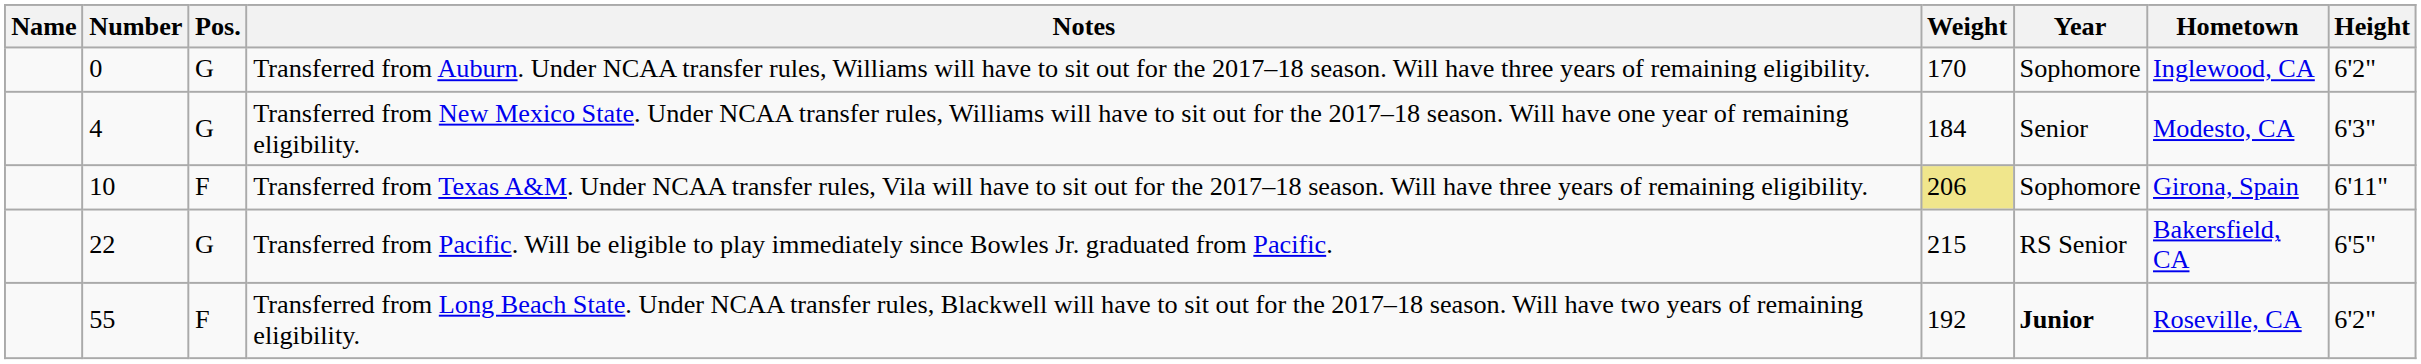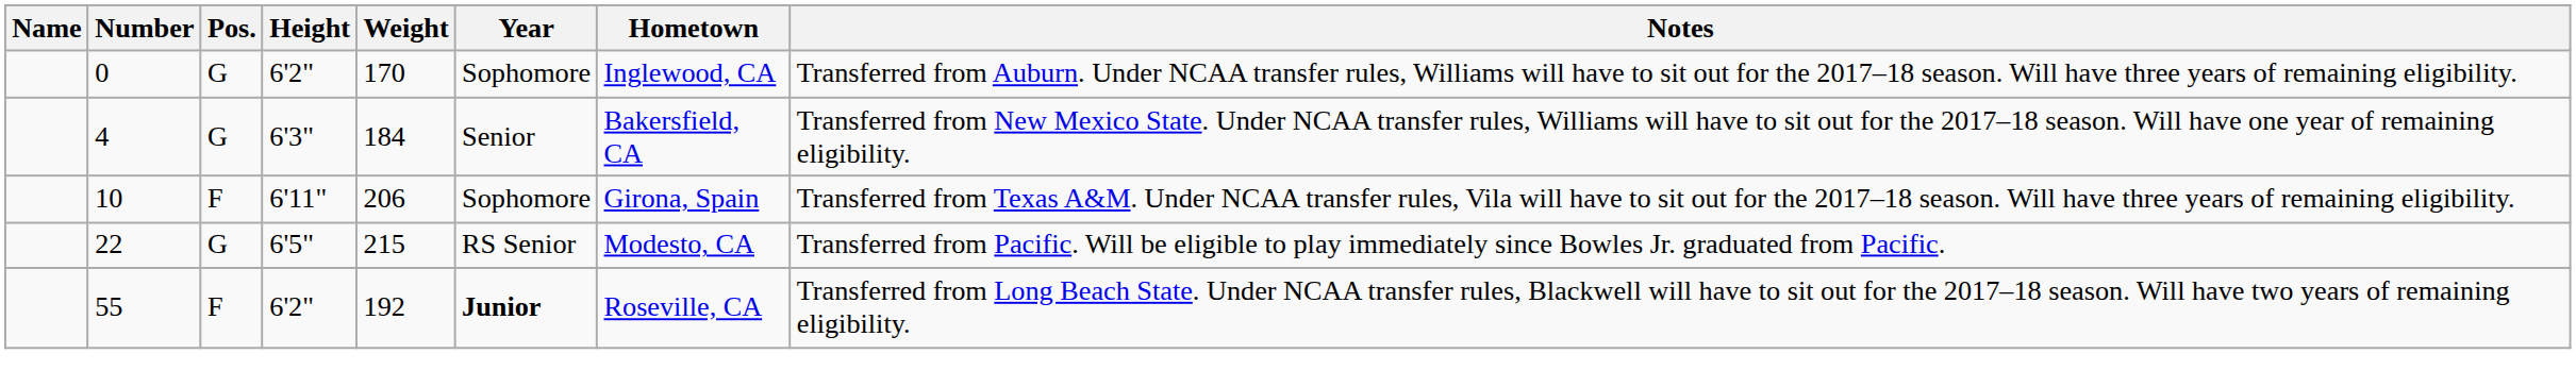 <table class="wikitable sortable" style="font-size:85%;" border="1">
 <tr>
 <th>Name</th>
 <th>Number</th>
 <th>Pos.</th>
-<th class="unsortable">Notes</th>
+<th>Height</th>
 <th>Weight</th>
 <th>Year</th>
 <th>Hometown</th>
-<th>Height</th>
+<th class="unsortable">Notes</th>
 </tr>
 <tr>
 <td></td>
 <td>0</td>
 <td>G</td>
-<td>Transferred from <a href='#'>Auburn</a>. Under NCAA transfer rules, Williams will have to sit out for the 2017–18 season. Will have three years of remaining eligibility.</td>
+<td>6'2"</td>
 <td>170</td>
 <td>Sophomore</td>
 <td><a href='#'>Inglewood, CA</a></td>
-<td>6'2"</td>
+<td>Transferred from <a href='#'>Auburn</a>. Under NCAA transfer rules, Williams will have to sit out for the 2017–18 season. Will have three years of remaining eligibility.</td>
 </tr>
 <tr>
 <td></td>
 <td>4</td>
 <td>G</td>
-<td>Transferred from <a href='#'>New Mexico State</a>. Under NCAA transfer rules, Williams will have to sit out for the 2017–18 season. Will have one year of remaining eligibility.</td>
+<td>6'3"</td>
 <td>184</td>
 <td>Senior</td>
-<td><a href='#'>Modesto, CA</a></td>
-<td>6'3"</td>
+<td><a href='#'>Bakersfield, CA</a></td>
+<td>Transferred from <a href='#'>New Mexico State</a>. Under NCAA transfer rules, Williams will have to sit out for the 2017–18 season. Will have one year of remaining eligibility.</td>
 </tr>
 <tr>
 <td></td>
 <td>10</td>
 <td>F</td>
-<td>Transferred from <a href='#'>Texas A&M</a>. Under NCAA transfer rules, Vila will have to sit out for the 2017–18 season. Will have three years of remaining eligibility.</td>
-<td style="background: khaki;">206</td>
+<td>6'11"</td>
+<td>206</td>
 <td>Sophomore</td>
 <td><a href='#'>Girona, Spain</a></td>
-<td>6'11"</td>
+<td>Transferred from <a href='#'>Texas A&M</a>. Under NCAA transfer rules, Vila will have to sit out for the 2017–18 season. Will have three years of remaining eligibility.</td>
 </tr>
 <tr>
 <td></td>
 <td>22</td>
 <td>G</td>
-<td>Transferred from <a href='#'>Pacific</a>. Will be eligible to play immediately since Bowles Jr. graduated from <a href='#'>Pacific</a>.</td>
+<td>6'5"</td>
 <td>215</td>
 <td>RS Senior</td>
-<td><a href='#'>Bakersfield, CA</a></td>
-<td>6'5"</td>
+<td><a href='#'>Modesto, CA</a></td>
+<td>Transferred from <a href='#'>Pacific</a>. Will be eligible to play immediately since Bowles Jr. graduated from <a href='#'>Pacific</a>.</td>
 </tr>
 <tr>
 <td></td>
 <td>55</td>
 <td>F</td>
-<td>Transferred from <a href='#'>Long Beach State</a>. Under NCAA transfer rules, Blackwell will have to sit out for the 2017–18 season. Will have two years of remaining eligibility.</td>
+<td>6'2"</td>
 <td>192</td>
 <td><strong>Junior</strong></td>
 <td><a href='#'>Roseville, CA</a></td>
-<td>6'2"</td>
+<td>Transferred from <a href='#'>Long Beach State</a>. Under NCAA transfer rules, Blackwell will have to sit out for the 2017–18 season. Will have two years of remaining eligibility.</td>
 </tr>
 </table>
